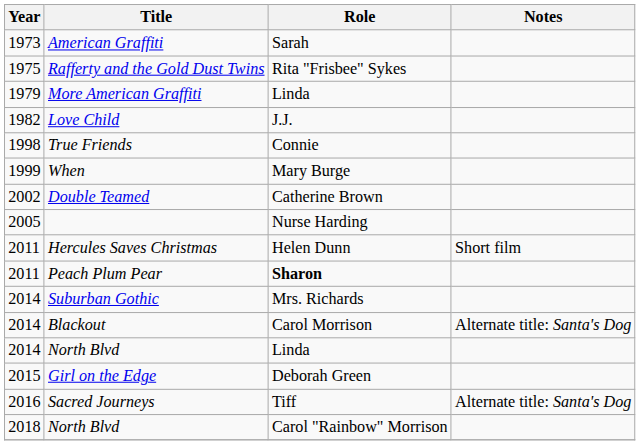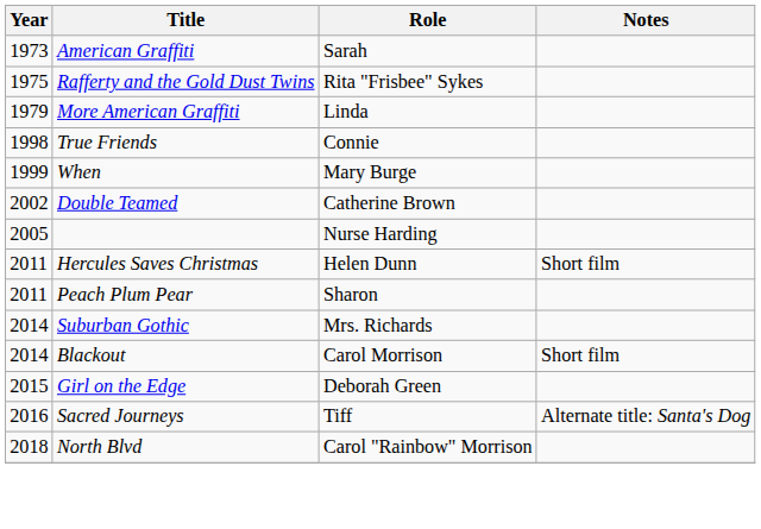 <table class="wikitable sortable">
 <tr>
 <th>Year</th>
 <th>Title</th>
 <th>Role</th>
 <th class="unsortable">Notes</th>
 </tr>
 <tr>
 <td>1973</td>
 <td><em><a href='#'>American Graffiti</a></em></td>
 <td>Sarah</td>
 <td></td>
 </tr>
 <tr>
 <td>1975</td>
 <td><em><a href='#'>Rafferty and the Gold Dust Twins</a></em></td>
 <td>Rita "Frisbee" Sykes</td>
 <td></td>
 </tr>
 <tr>
 <td>1979</td>
 <td><em><a href='#'>More American Graffiti</a></em></td>
 <td>Linda</td>
-<td></td>
-</tr>
-<tr>
-<td>1982</td>
-<td><em><a href='#'>Love Child</a></em></td>
-<td>J.J.</td>
 <td></td>
 </tr>
 <tr>
 <td>1998</td>
 <td><em>True Friends</em></td>
 <td>Connie</td>
 <td></td>
 </tr>
 <tr>
 <td>1999</td>
 <td><em>When</em></td>
 <td>Mary Burge</td>
 <td></td>
 </tr>
 <tr>
 <td>2002</td>
 <td><em><a href='#'>Double Teamed</a></em></td>
 <td>Catherine Brown</td>
 <td></td>
 </tr>
 <tr>
 <td>2005</td>
 <td><em></em></td>
 <td>Nurse Harding</td>
 <td></td>
 </tr>
 <tr>
 <td>2011</td>
 <td><em>Hercules Saves Christmas</em></td>
 <td>Helen Dunn</td>
 <td>Short film</td>
 </tr>
 <tr>
 <td>2011</td>
 <td><em>Peach Plum Pear</em></td>
-<td><strong>Sharon</strong></td>
+<td>Sharon</td>
 <td></td>
 </tr>
 <tr>
 <td>2014</td>
 <td><em><a href='#'>Suburban Gothic</a></em></td>
 <td>Mrs. Richards</td>
 <td></td>
 </tr>
 <tr>
 <td>2014</td>
 <td><em>Blackout</em></td>
 <td>Carol Morrison</td>
-<td>Alternate title: <em>Santa's Dog</em></td>
-</tr>
-<tr>
-<td>2014</td>
-<td><em>North Blvd</em></td>
-<td>Linda</td>
-<td></td>
+<td>Short film</td>
 </tr>
 <tr>
 <td>2015</td>
 <td><em><a href='#'>Girl on the Edge</a></em></td>
 <td>Deborah Green</td>
 <td></td>
 </tr>
 <tr>
 <td>2016</td>
 <td><em>Sacred Journeys</em></td>
 <td>Tiff</td>
 <td>Alternate title: <em>Santa's Dog</em></td>
 </tr>
 <tr>
 <td>2018</td>
 <td><em>North Blvd</em></td>
 <td>Carol "Rainbow" Morrison</td>
 <td></td>
 </tr>
 <tr>
 </tr>
 </table>
